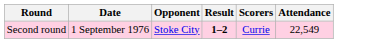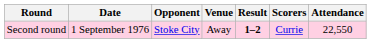 <table class="wikitable" style="text-align:center">
 <tr>
 <th>Round</th>
 <th>Date</th>
 <th>Opponent</th>
+<th>Venue</th>
 <th>Result</th>
 <th class="unsortable">Scorers</th>
 <th>Attendance</th>
 </tr>
 <tr style="background-color: #ffd0e3;">
 <td>Second round</td>
 <td>1 September 1976</td>
 <td><a href='#'>Stoke City</a></td>
+<td>Away</td>
 <td><strong>1–2</strong></td>
 <td><a href='#'>Currie</a></td>
-<td>22,549</td>
+<td>22,550</td>
 </tr>
 </table>
